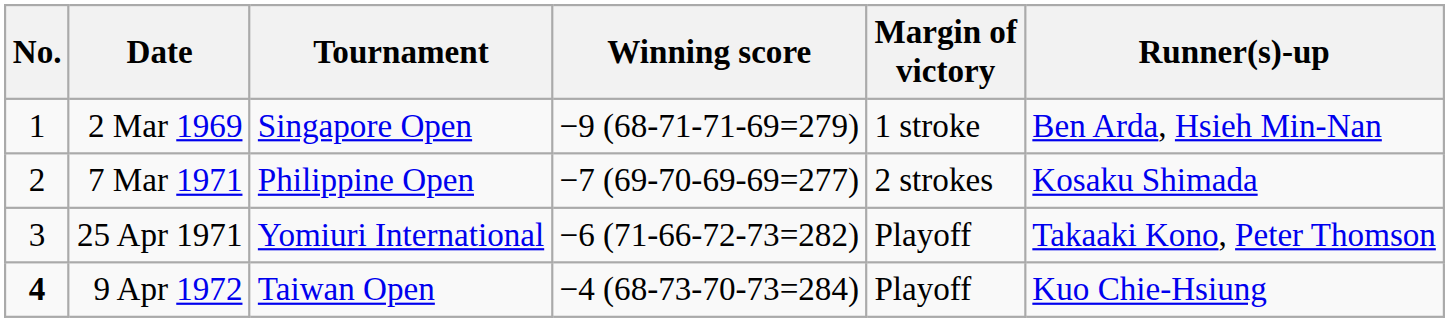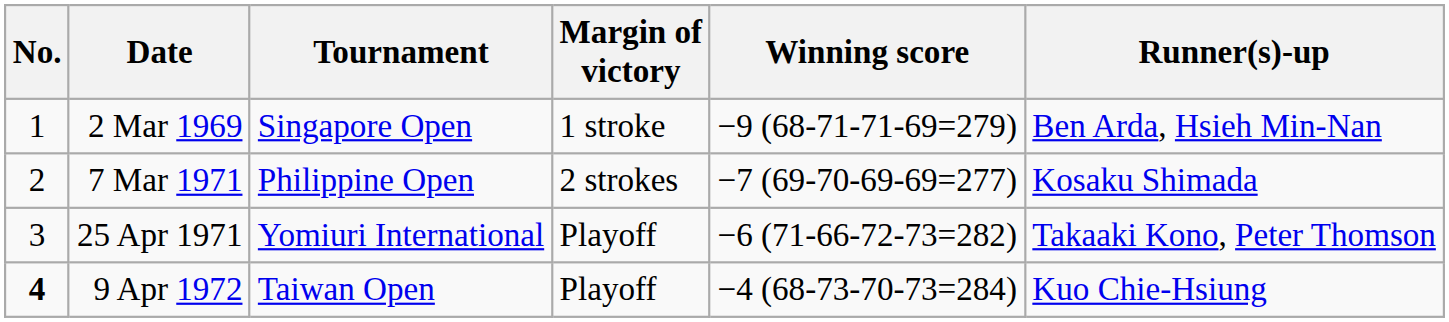 <table class="wikitable" style="font-size:95%;">
 <tr>
 <th>No.</th>
 <th>Date</th>
 <th>Tournament</th>
+<th>Margin of<br>victory</th>
 <th>Winning score</th>
-<th>Margin of<br>victory</th>
 <th>Runner(s)-up</th>
 </tr>
 <tr>
 <td align=center>1</td>
 <td align=right>2 Mar <a href='#'>1969</a></td>
 <td><a href='#'>Singapore Open</a></td>
+<td>1 stroke</td>
 <td>−9 (68-71-71-69=279)</td>
-<td>1 stroke</td>
 <td> <a href='#'>Ben Arda</a>,  <a href='#'>Hsieh Min-Nan</a></td>
 </tr>
 <tr>
 <td align=center>2</td>
 <td align=right>7 Mar <a href='#'>1971</a></td>
 <td><a href='#'>Philippine Open</a></td>
+<td>2 strokes</td>
 <td>−7 (69-70-69-69=277)</td>
-<td>2 strokes</td>
 <td> <a href='#'>Kosaku Shimada</a></td>
 </tr>
 <tr>
 <td align=center>3</td>
 <td align=right>25 Apr 1971</td>
 <td><a href='#'>Yomiuri International</a></td>
+<td>Playoff</td>
 <td>−6 (71-66-72-73=282)</td>
-<td>Playoff</td>
 <td> <a href='#'>Takaaki Kono</a>,  <a href='#'>Peter Thomson</a></td>
 </tr>
 <tr>
 <td align=center><strong>4</strong></td>
 <td align=right>9 Apr <a href='#'>1972</a></td>
 <td><a href='#'>Taiwan Open</a></td>
+<td>Playoff</td>
 <td>−4 (68-73-70-73=284)</td>
-<td>Playoff</td>
 <td> <a href='#'>Kuo Chie-Hsiung</a></td>
 </tr>
 </table>
